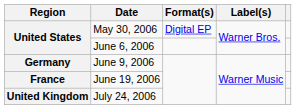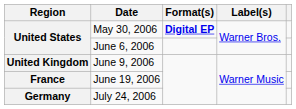 <table class="wikitable plainrowheaders">
 <tr>
 <th scope="col">Region</th>
 <th scope="col">Date</th>
 <th scope="col">Format(s)</th>
 <th scope="col">Label(s)</th>
 <th scope="col"></th>
 </tr>
 <tr>
 <th scope="row" rowspan="2">United States</th>
 <td>May 30, 2006</td>
-<td><a href='#'>Digital EP</a></td>
+<td><strong><a href='#'>Digital EP</a></strong></td>
 <td rowspan="2"><a href='#'>Warner Bros.</a></td>
 <td></td>
 </tr>
 <tr>
 <td>June 6, 2006</td>
 <td></td>
 <td></td>
 </tr>
 <tr>
-<th scope="row">Germany</th>
+<th scope="row">United Kingdom</th>
 <td>June 9, 2006</td>
 <td rowspan="3"></td>
 <td rowspan="3"><a href='#'>Warner Music</a></td>
 <td></td>
 </tr>
 <tr>
 <th scope="row">France</th>
 <td>June 19, 2006</td>
 <td></td>
 </tr>
 <tr>
-<th scope="row">United Kingdom</th>
+<th scope="row">Germany</th>
 <td>July 24, 2006</td>
 <td></td>
 </tr>
 </table>
